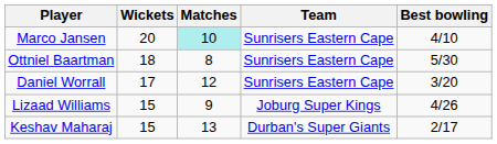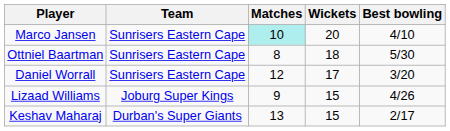 <table class="wikitable" style="text-align:center">
 <tr>
 <th>Player</th>
+<th>Team</th>
+<th>Matches</th>
 <th>Wickets</th>
-<th>Matches</th>
-<th>Team</th>
 <th>Best bowling</th>
 </tr>
 <tr>
 <td><a href='#'>Marco Jansen</a></td>
+<td><a href='#'>Sunrisers Eastern Cape</a></td>
+<td style="background: paleturquoise;">10</td>
 <td>20</td>
-<td style="background: paleturquoise;">10</td>
-<td><a href='#'>Sunrisers Eastern Cape</a></td>
 <td>4/10</td>
 </tr>
 <tr>
 <td><a href='#'>Ottniel Baartman</a></td>
+<td><a href='#'>Sunrisers Eastern Cape</a></td>
+<td>8</td>
 <td>18</td>
-<td>8</td>
-<td><a href='#'>Sunrisers Eastern Cape</a></td>
 <td>5/30</td>
 </tr>
 <tr>
 <td><a href='#'>Daniel Worrall</a></td>
+<td><a href='#'>Sunrisers Eastern Cape</a></td>
+<td>12</td>
 <td>17</td>
-<td>12</td>
-<td><a href='#'>Sunrisers Eastern Cape</a></td>
 <td>3/20</td>
 </tr>
 <tr>
 <td><a href='#'>Lizaad Williams</a></td>
+<td><a href='#'>Joburg Super Kings</a></td>
+<td>9</td>
 <td>15</td>
-<td>9</td>
-<td><a href='#'>Joburg Super Kings</a></td>
 <td>4/26</td>
 </tr>
 <tr>
 <td><a href='#'>Keshav Maharaj</a></td>
+<td><a href='#'>Durban's Super Giants</a></td>
+<td>13</td>
 <td>15</td>
-<td>13</td>
-<td><a href='#'>Durban's Super Giants</a></td>
 <td>2/17</td>
 </tr>
 </table>
